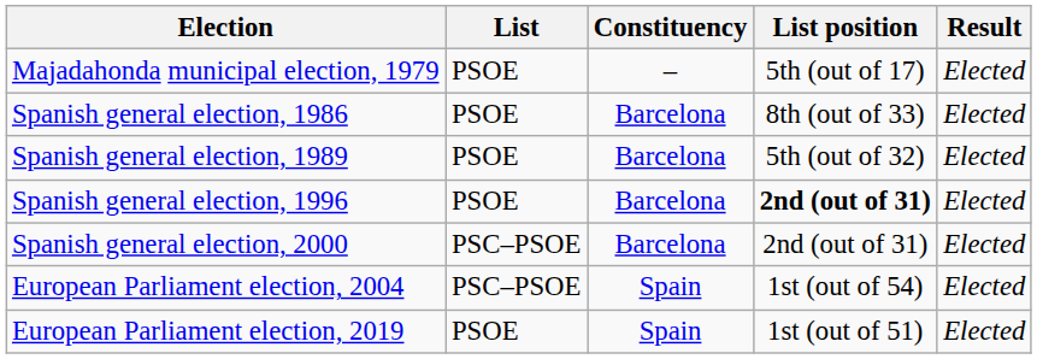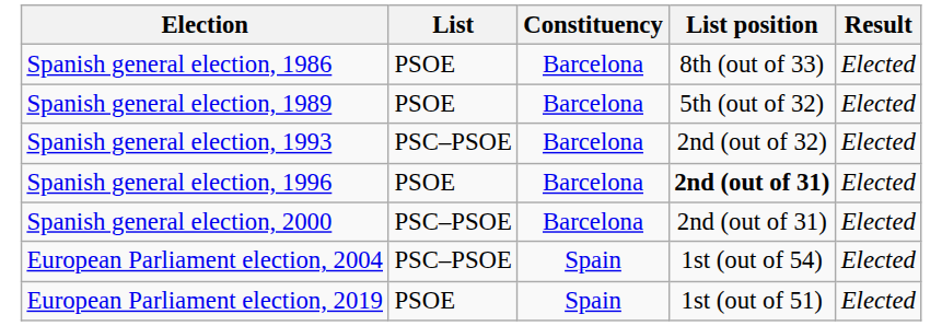 <table class="wikitable" style="text-align:left;margin:1em auto;">
 <tr>
 <th scope="col">Election</th>
 <th scope="col">List</th>
 <th scope="col">Constituency</th>
 <th scope="col">List position</th>
 <th scope="col">Result</th>
-</tr>
-<tr>
-<td><a href='#'>Majadahonda</a> <a href='#'>municipal election, 1979</a></td>
-<td>PSOE</td>
-<td align=center>–</td>
-<td align=center>5th (out of 17)</td>
-<td><em>Elected</em></td>
 </tr>
 <tr>
 <td><a href='#'>Spanish general election, 1986</a></td>
 <td>PSOE</td>
 <td align=center><a href='#'>Barcelona</a></td>
 <td align=center>8th (out of 33)</td>
 <td><em>Elected</em></td>
 </tr>
 <tr>
 <td><a href='#'>Spanish general election, 1989</a></td>
 <td>PSOE</td>
 <td align=center><a href='#'>Barcelona</a></td>
 <td align=center>5th (out of 32)</td>
+<td><em>Elected</em></td>
+</tr>
+<tr>
+<td><a href='#'>Spanish general election, 1993</a></td>
+<td>PSC–PSOE</td>
+<td align=center><a href='#'>Barcelona</a></td>
+<td align=center>2nd (out of 32)</td>
 <td><em>Elected</em></td>
 </tr>
 <tr>
 <td><a href='#'>Spanish general election, 1996</a></td>
 <td>PSOE</td>
 <td align=center><a href='#'>Barcelona</a></td>
 <td align=center><strong>2nd (out of 31)</strong></td>
 <td><em>Elected</em></td>
 </tr>
 <tr>
 <td><a href='#'>Spanish general election, 2000</a></td>
 <td>PSC–PSOE</td>
 <td align=center><a href='#'>Barcelona</a></td>
 <td align=center>2nd (out of 31)</td>
 <td><em>Elected</em></td>
 </tr>
 <tr>
 <td><a href='#'>European Parliament election, 2004</a></td>
 <td>PSC–PSOE</td>
 <td align=center><a href='#'>Spain</a></td>
 <td align=center>1st (out of 54)</td>
 <td><em>Elected</em></td>
 </tr>
 <tr>
 <td><a href='#'>European Parliament election, 2019</a></td>
 <td>PSOE</td>
 <td align=center><a href='#'>Spain</a></td>
 <td align=center>1st (out of 51)</td>
 <td><em>Elected</em></td>
 </tr>
 </table>
